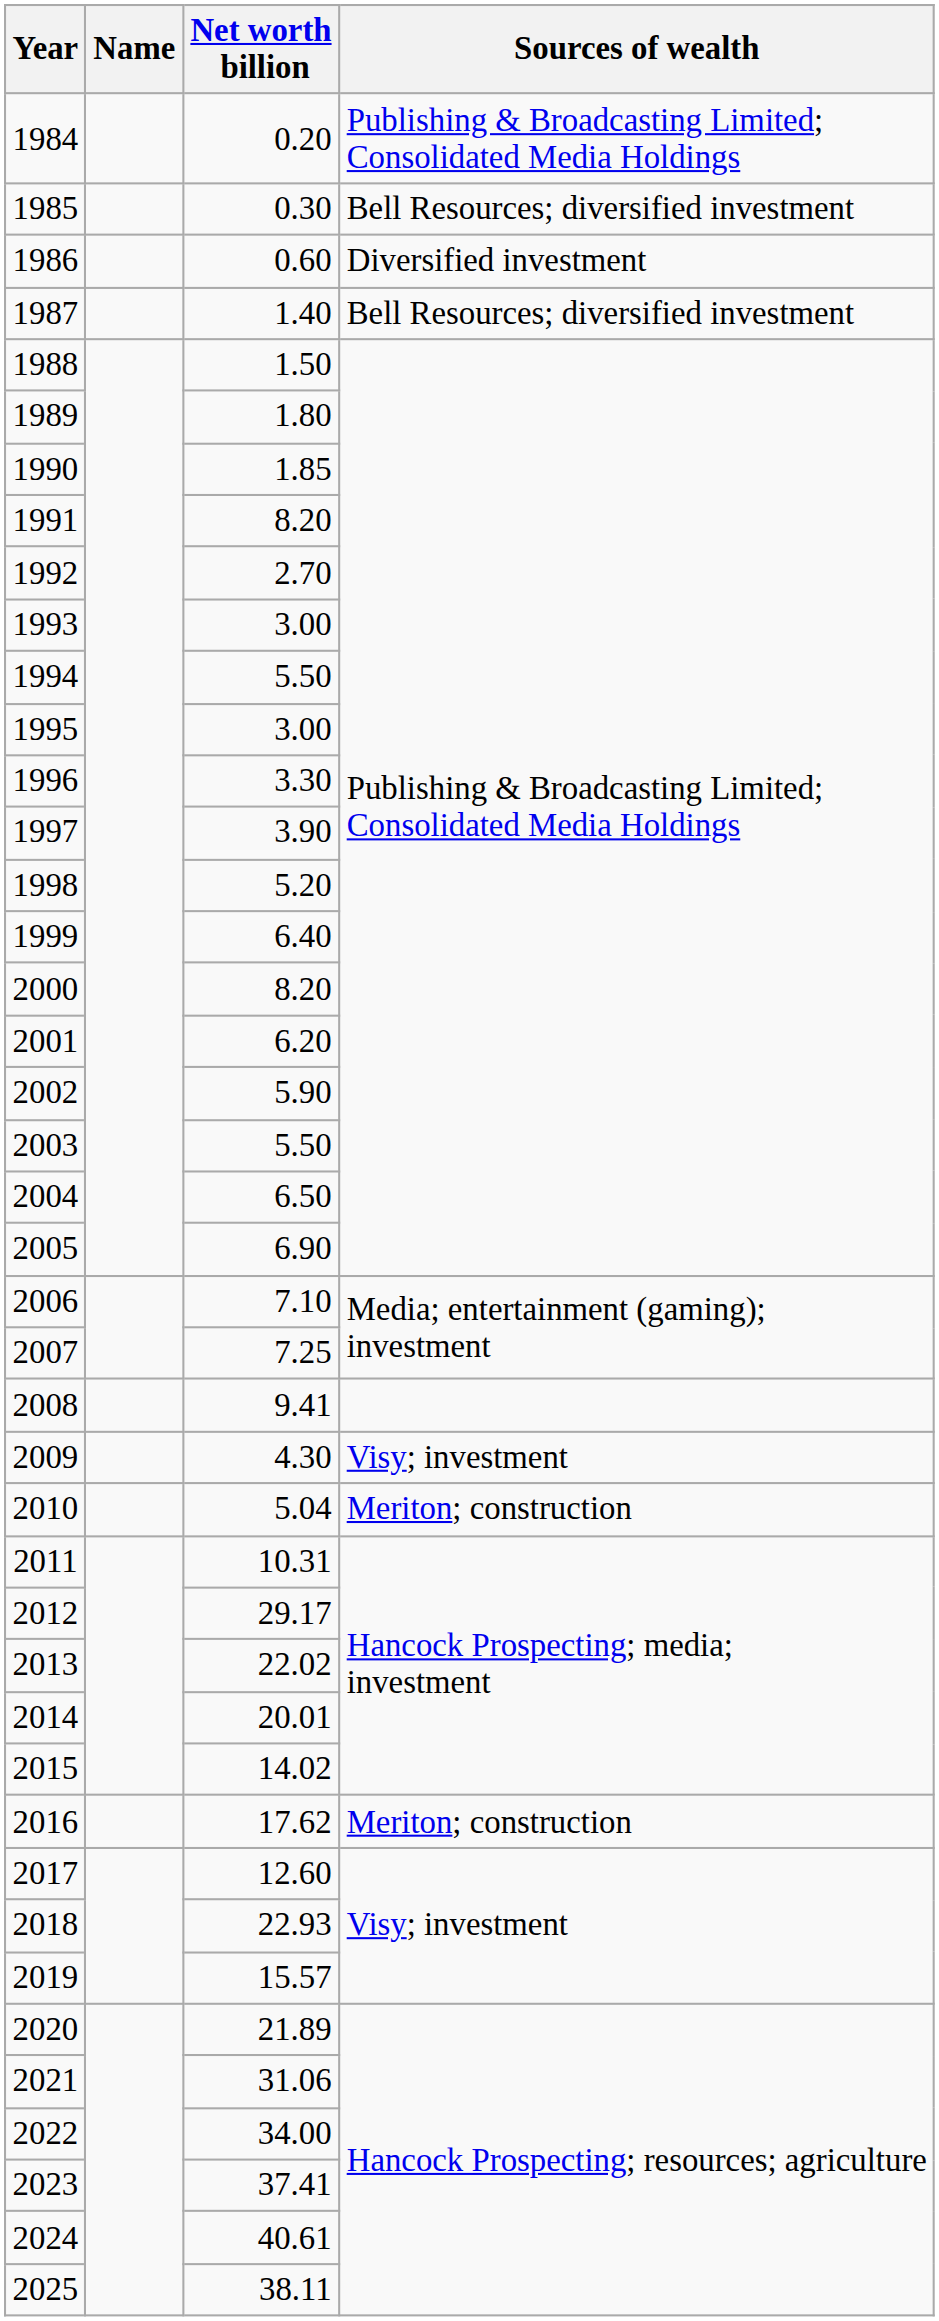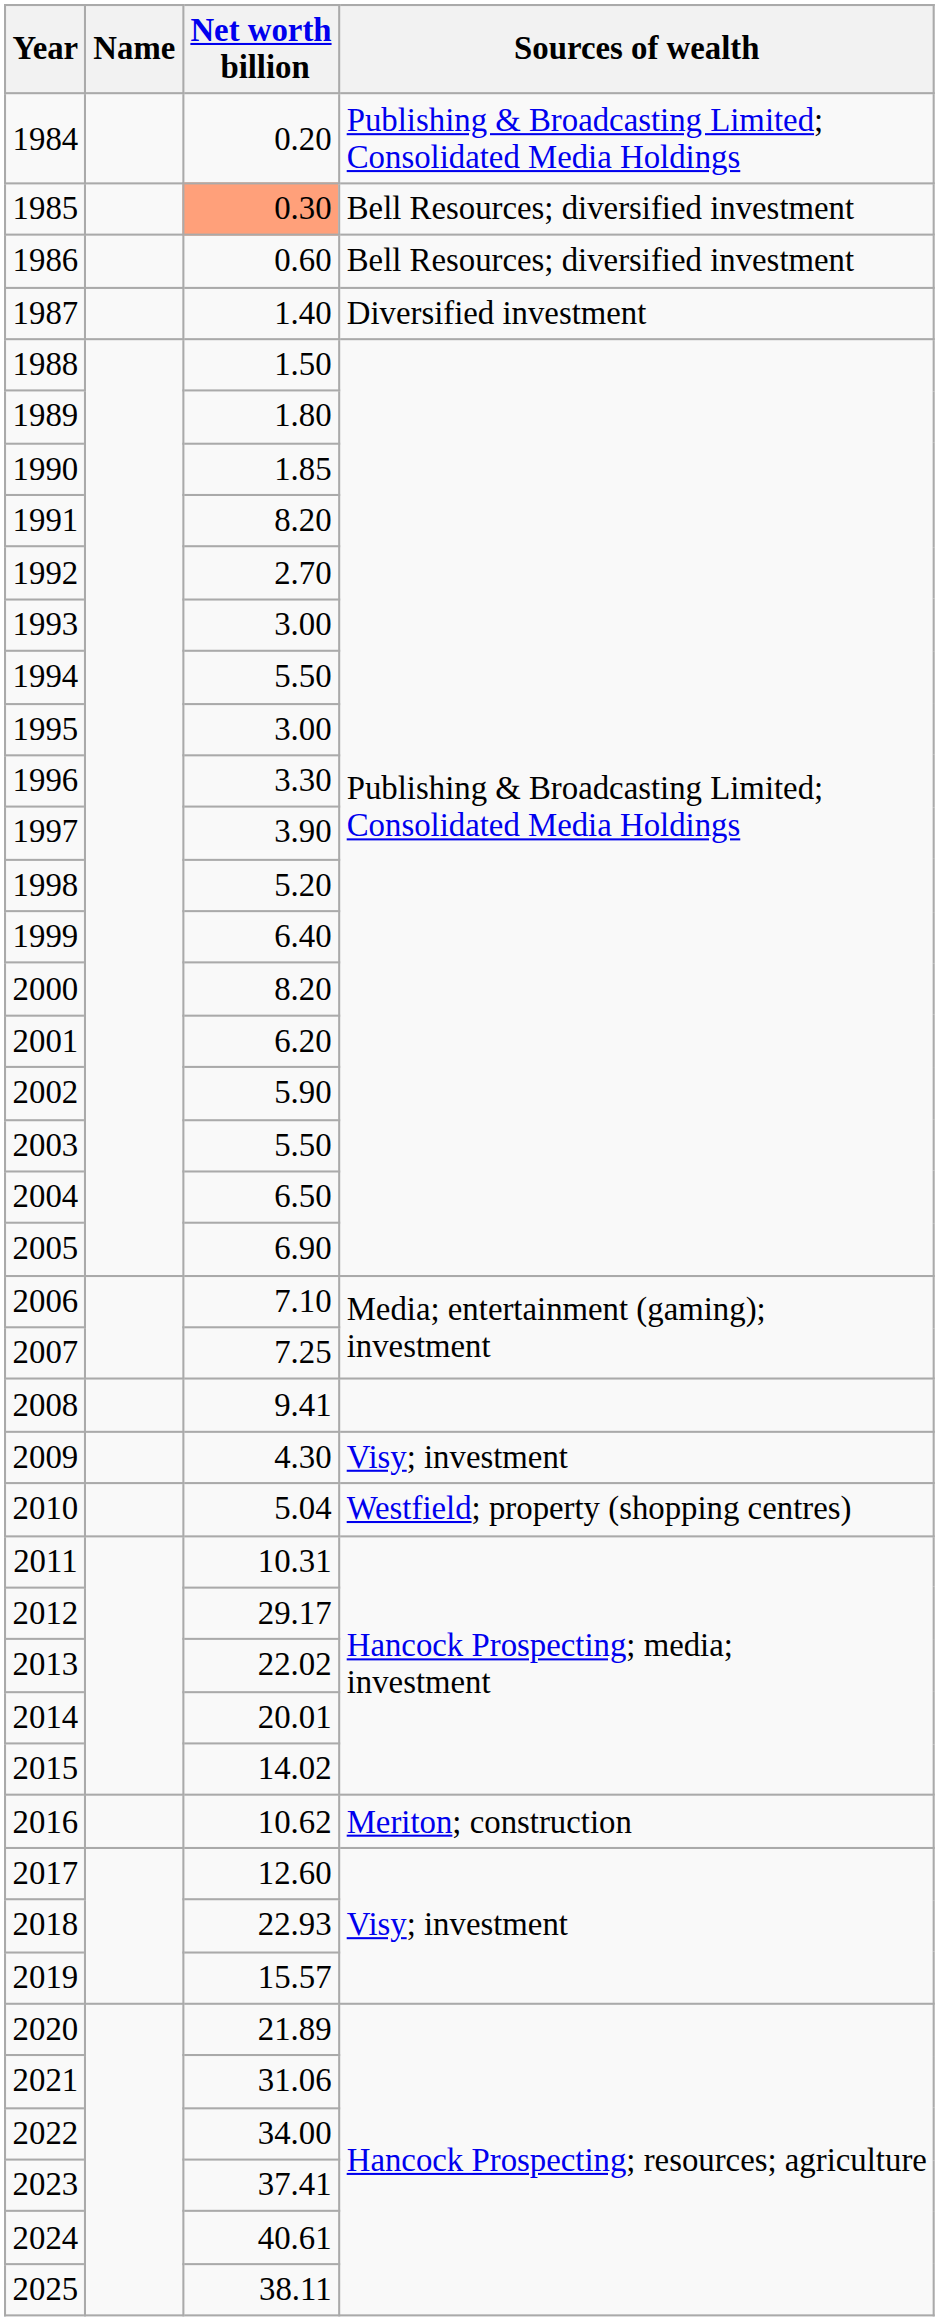 <table class="wikitable sortable">
 <tr>
 <th>Year</th>
 <th>Name</th>
 <th><a href='#'>Net worth</a><br> billion</th>
 <th>Sources of wealth</th>
 </tr>
 <tr>
 <td align="center">1984</td>
 <td rowspan="1"></td>
 <td align="right">0.20</td>
 <td rowspan="1"><a href='#'>Publishing & Broadcasting Limited</a>;<br><a href='#'>Consolidated Media Holdings</a></td>
 </tr>
 <tr>
 <td align="center">1985</td>
 <td></td>
-<td align="right">0.30</td>
+<td align="right" style="background: lightsalmon;">0.30</td>
 <td>Bell Resources; diversified investment</td>
 </tr>
 <tr>
 <td align="center">1986</td>
 <td></td>
 <td align="right">0.60</td>
-<td>Diversified investment</td>
+<td>Bell Resources; diversified investment</td>
 </tr>
 <tr>
 <td align="center">1987</td>
 <td></td>
 <td align="right">1.40</td>
-<td>Bell Resources; diversified investment</td>
+<td>Diversified investment</td>
 </tr>
 <tr>
 <td align="center">1988</td>
 <td rowspan="18"></td>
 <td align="right">1.50</td>
 <td rowspan="18">Publishing & Broadcasting Limited;<br><a href='#'>Consolidated Media Holdings</a></td>
 </tr>
 <tr>
 <td align="center">1989</td>
 <td align="right">1.80 </td>
 </tr>
 <tr>
 <td align="center">1990</td>
 <td align="right">1.85 </td>
 </tr>
 <tr>
 <td align="center">1991</td>
 <td align="right">8.20 </td>
 </tr>
 <tr>
 <td align="center">1992</td>
 <td align="right">2.70 </td>
 </tr>
 <tr>
 <td align="center">1993</td>
 <td align="right">3.00 </td>
 </tr>
 <tr>
 <td align="center">1994</td>
 <td align="right">5.50 </td>
 </tr>
 <tr>
 <td align="center">1995</td>
 <td align="right">3.00 </td>
 </tr>
 <tr>
 <td align="center">1996</td>
 <td align="right">3.30 </td>
 </tr>
 <tr>
 <td align="center">1997</td>
 <td align="right">3.90 </td>
 </tr>
 <tr>
 <td align="center">1998</td>
 <td align="right">5.20 </td>
 </tr>
 <tr>
 <td align="center">1999</td>
 <td align="right">6.40 </td>
 </tr>
 <tr>
 <td align="center">2000</td>
 <td align="right">8.20 </td>
 </tr>
 <tr>
 <td align="center">2001</td>
 <td align="right">6.20 </td>
 </tr>
 <tr>
 <td align="center">2002</td>
 <td align="right">5.90 </td>
 </tr>
 <tr>
 <td align="center">2003</td>
 <td align="right">5.50 </td>
 </tr>
 <tr>
 <td align="center">2004</td>
 <td align="right">6.50 </td>
 </tr>
 <tr>
 <td align="center">2005</td>
 <td align="right">6.90 </td>
 </tr>
 <tr>
 <td align="center">2006</td>
 <td rowspan="2"></td>
 <td align="right">7.10 </td>
 <td rowspan="2">Media; entertainment (gaming);<br>investment</td>
 </tr>
 <tr>
 <td align="center">2007</td>
 <td align="right">7.25 </td>
 </tr>
 <tr>
 <td align="center">2008</td>
 <td></td>
 <td align="right">9.41 </td>
 <td></td>
 </tr>
 <tr>
 <td align="center">2009</td>
 <td></td>
 <td align="right">4.30 </td>
 <td><a href='#'>Visy</a>; investment</td>
 </tr>
 <tr>
 <td align="center">2010</td>
 <td></td>
 <td align="right">5.04 </td>
-<td><a href='#'>Meriton</a>; construction</td>
+<td><a href='#'>Westfield</a>; property (shopping centres)</td>
 </tr>
 <tr>
 <td align="center">2011</td>
 <td rowspan="5"></td>
 <td align="right">10.31 </td>
 <td rowspan="5"><a href='#'>Hancock Prospecting</a>; media;<br>investment</td>
 </tr>
 <tr>
 <td align="center">2012</td>
 <td align="right">29.17 </td>
 </tr>
 <tr>
 <td align="center">2013</td>
 <td align="right">22.02 </td>
 </tr>
 <tr>
 <td align="center">2014</td>
 <td align="right">20.01 </td>
 </tr>
 <tr>
 <td align="center">2015</td>
 <td align="right">14.02 </td>
 </tr>
 <tr>
 <td align="center">2016</td>
 <td></td>
-<td align="right">17.62 </td>
+<td align="right">10.62 </td>
 <td><a href='#'>Meriton</a>; construction</td>
 </tr>
 <tr>
 <td align="center">2017</td>
 <td rowspan="3"></td>
 <td align="right">12.60 </td>
 <td rowspan="3"><a href='#'>Visy</a>; investment</td>
 </tr>
 <tr>
 <td align="center">2018</td>
 <td align="right">22.93 </td>
 </tr>
 <tr>
 <td align="center">2019</td>
 <td align="right">15.57 </td>
 </tr>
 <tr>
 <td align="center">2020</td>
 <td rowspan=6></td>
 <td align="right">21.89 </td>
 <td rowspan=6><a href='#'>Hancock Prospecting</a>; resources; agriculture</td>
 </tr>
 <tr>
 <td align="center">2021</td>
 <td align="right">31.06 </td>
 </tr>
 <tr>
 <td align="center">2022</td>
 <td align="right">34.00 </td>
 </tr>
 <tr>
 <td align="center">2023</td>
 <td align="right">37.41 </td>
 </tr>
 <tr>
 <td align="center">2024</td>
 <td align="right">40.61 </td>
 </tr>
 <tr>
 <td align="center">2025</td>
 <td align="right">38.11 </td>
 </tr>
 </table>
